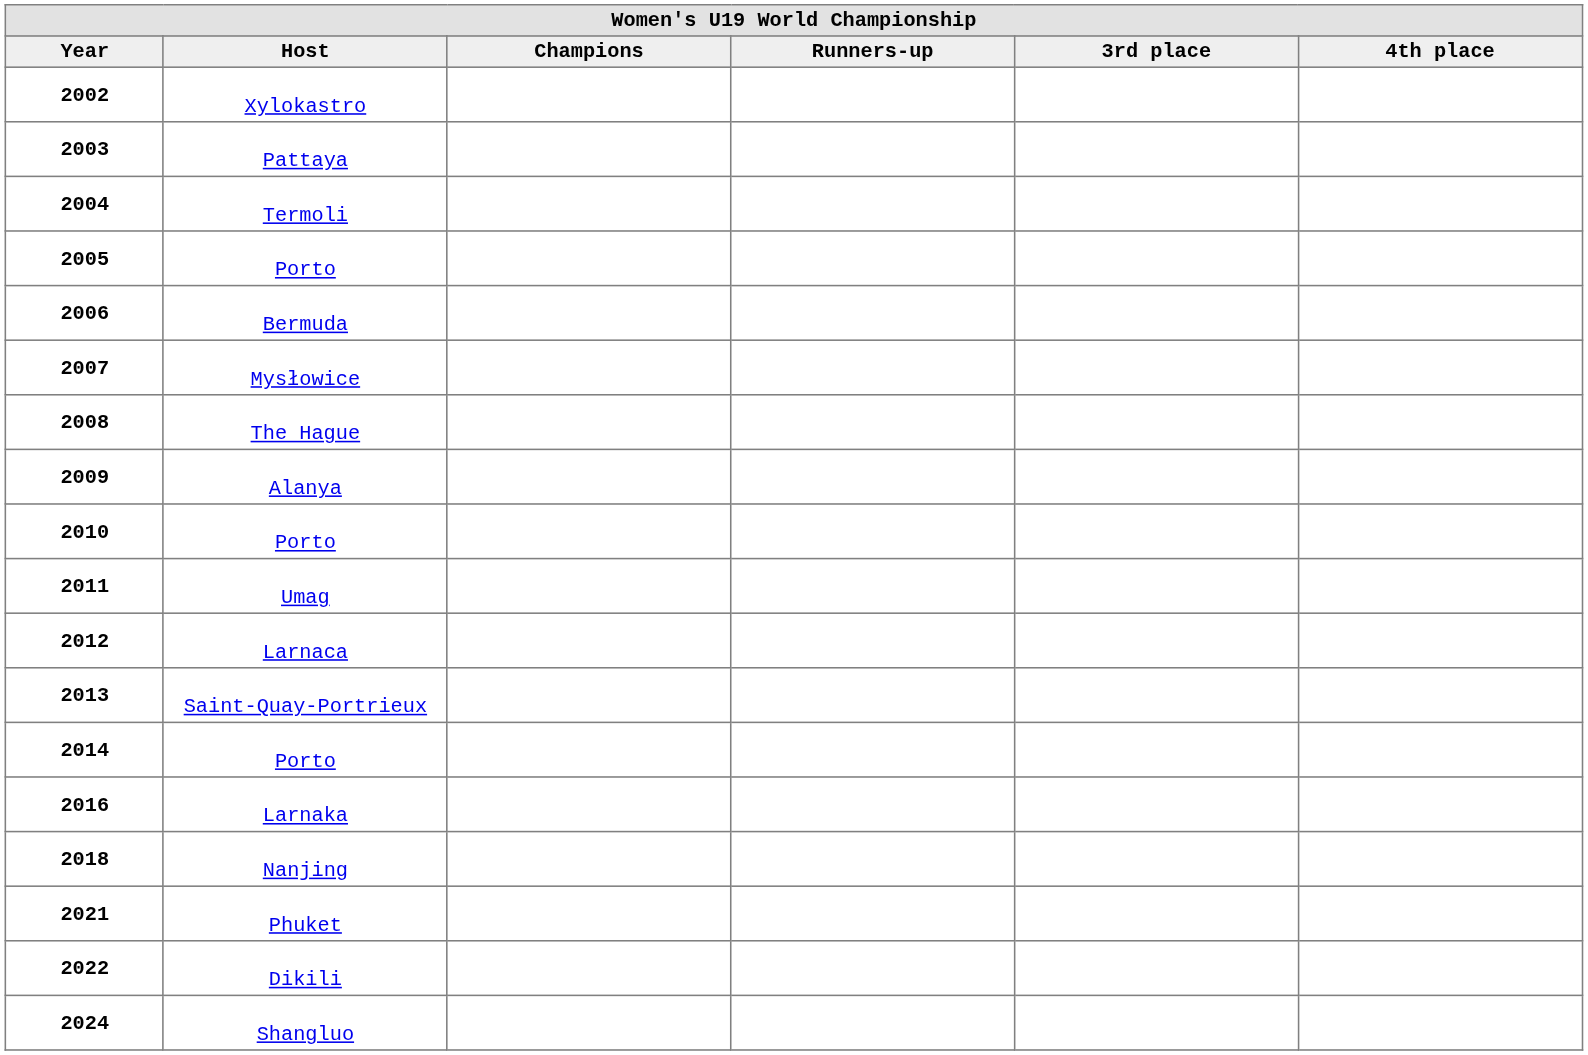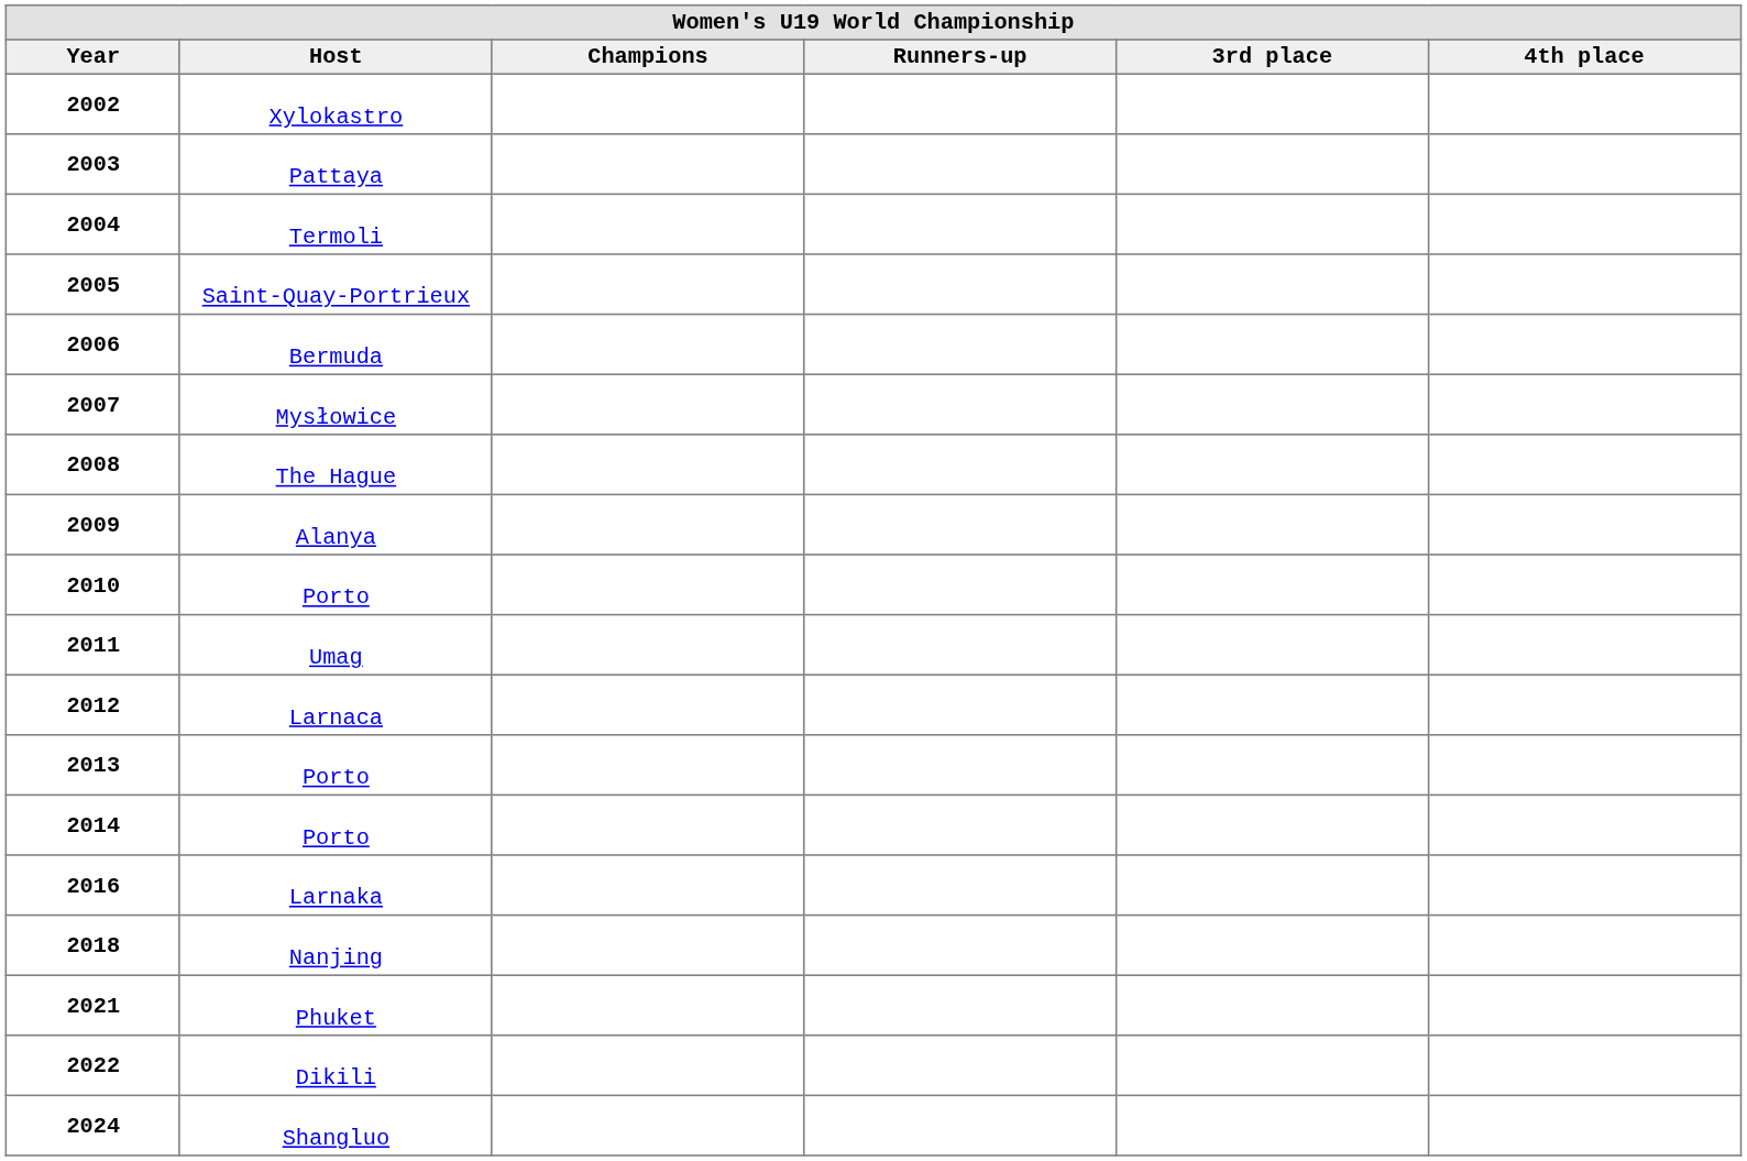 <table class="toccolours" border="1" cellpadding="2" style="border-collapse: collapse; text-align: center; width: 80%; margin: 0 auto;">
 <tr style= "background: #e2e2e2;">
 <th colspan=6 width=100%>Women's U19 World Championship</th>
 </tr>
 <tr style="background: #efefef;">
 <th width=10%>Year</th>
 <th width=18%>Host</th>
 <th width=18%>Champions</th>
 <th width=18%>Runners-up</th>
 <th width=18%>3rd place</th>
 <th width=18%>4th place</th>
 </tr>
 <tr>
 <td><strong>2002</strong></td>
 <td><br><a href='#'>Xylokastro</a></td>
 <td><strong></strong></td>
 <td></td>
 <td></td>
 <td></td>
 </tr>
 <tr>
 <td><strong>2003</strong></td>
 <td><br><a href='#'>Pattaya</a></td>
 <td><strong></strong></td>
 <td></td>
 <td></td>
 <td></td>
 </tr>
 <tr>
 <td><strong>2004</strong></td>
 <td><br><a href='#'>Termoli</a></td>
 <td><strong></strong></td>
 <td></td>
 <td></td>
 <td></td>
 </tr>
 <tr>
 <td><strong>2005</strong></td>
-<td><br><a href='#'>Porto</a></td>
+<td><br><a href='#'>Saint-Quay-Portrieux</a></td>
 <td><strong></strong></td>
 <td></td>
 <td></td>
 <td></td>
 </tr>
 <tr>
 <td><strong>2006</strong></td>
 <td><br><a href='#'>Bermuda</a></td>
 <td><strong></strong></td>
 <td></td>
 <td></td>
 <td></td>
 </tr>
 <tr>
 <td><strong>2007</strong></td>
 <td><br><a href='#'>Mysłowice</a></td>
 <td><strong></strong></td>
 <td></td>
 <td></td>
 <td></td>
 </tr>
 <tr>
 <td><strong>2008</strong></td>
 <td><br><a href='#'>The Hague</a></td>
 <td><strong></strong></td>
 <td></td>
 <td></td>
 <td></td>
 </tr>
 <tr>
 <td><strong>2009</strong></td>
 <td><br><a href='#'>Alanya</a></td>
 <td><strong></strong></td>
 <td></td>
 <td></td>
 <td></td>
 </tr>
 <tr>
 <td><strong>2010</strong></td>
 <td><br><a href='#'>Porto</a></td>
 <td><strong></strong></td>
 <td></td>
 <td></td>
 <td></td>
 </tr>
 <tr>
 <td><strong>2011</strong></td>
 <td><br><a href='#'>Umag</a></td>
 <td><strong></strong></td>
 <td></td>
 <td></td>
 <td></td>
 </tr>
 <tr>
 <td><strong>2012</strong></td>
 <td><br><a href='#'>Larnaca</a></td>
 <td><strong></strong></td>
 <td></td>
 <td></td>
 <td></td>
 </tr>
 <tr>
 <td><strong>2013</strong></td>
-<td><br><a href='#'>Saint-Quay-Portrieux</a></td>
+<td><br><a href='#'>Porto</a></td>
 <td><strong></strong></td>
 <td></td>
 <td></td>
 <td></td>
 </tr>
 <tr>
 <td><strong>2014</strong></td>
 <td><br><a href='#'>Porto</a></td>
 <td><strong></strong></td>
 <td></td>
 <td></td>
 <td></td>
 </tr>
 <tr>
 <td><strong>2016</strong></td>
 <td><br><a href='#'>Larnaka</a></td>
 <td><strong></strong></td>
 <td></td>
 <td></td>
 <td></td>
 </tr>
 <tr>
 <td><strong>2018</strong></td>
 <td><br><a href='#'>Nanjing</a></td>
 <td><strong></strong></td>
 <td></td>
 <td></td>
 <td></td>
 </tr>
 <tr>
 <td><strong>2021</strong></td>
 <td><br><a href='#'>Phuket</a></td>
 <td><strong></strong></td>
 <td></td>
 <td></td>
 <td></td>
 </tr>
 <tr>
 <td><strong>2022</strong></td>
 <td><br><a href='#'>Dikili</a></td>
 <td><strong></strong></td>
 <td></td>
 <td></td>
 <td></td>
 </tr>
 <tr>
 <td><strong>2024</strong></td>
 <td><br><a href='#'>Shangluo</a></td>
 <td><strong></strong></td>
 <td></td>
 <td></td>
 <td></td>
 </tr>
 </table>
